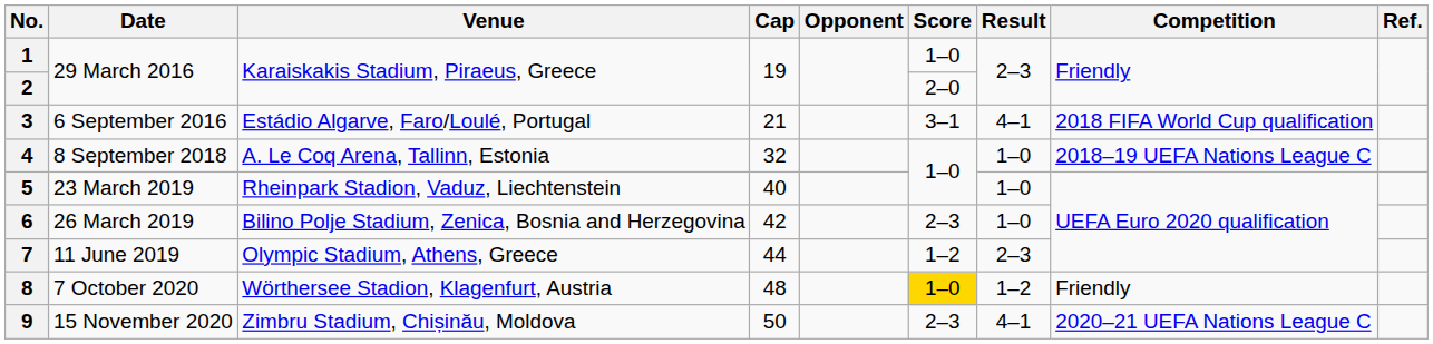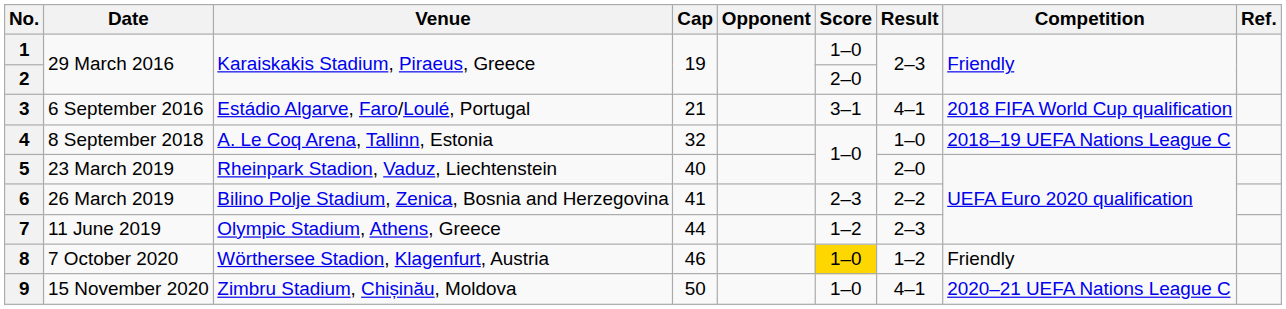 <table class="wikitable sortable plainrowheaders">
 <tr>
 <th scope=col>No.</th>
 <th scope=col data-sort-type=date>Date</th>
 <th scope=col>Venue</th>
 <th scope=col>Cap</th>
 <th scope=col>Opponent</th>
 <th scope=col>Score</th>
 <th scope=col>Result</th>
 <th scope=col>Competition</th>
 <th scope=col>Ref.</th>
 </tr>
 <tr>
 <th scope=row>1</th>
 <td rowspan=2>29 March 2016</td>
 <td rowspan=2><a href='#'>Karaiskakis Stadium</a>, <a href='#'>Piraeus</a>, Greece</td>
 <td rowspan=2 align=center>19</td>
 <td rowspan=2></td>
 <td align=center>1–0</td>
 <td rowspan=2 align=center>2–3</td>
 <td rowspan=2><a href='#'>Friendly</a></td>
 <td rowspan=2 align=center></td>
 </tr>
 <tr>
 <th scope=row>2</th>
 <td align=center>2–0</td>
 </tr>
 <tr>
 <th scope=row>3</th>
 <td>6 September 2016</td>
 <td><a href='#'>Estádio Algarve</a>, <a href='#'>Faro</a>/<a href='#'>Loulé</a>, Portugal</td>
 <td align=center>21</td>
 <td></td>
 <td align=center>3–1</td>
 <td align=center>4–1</td>
 <td><a href='#'>2018 FIFA World Cup qualification</a></td>
 <td align=center></td>
 </tr>
 <tr>
 <th scope=row>4</th>
 <td>8 September 2018</td>
 <td><a href='#'>A. Le Coq Arena</a>, <a href='#'>Tallinn</a>, Estonia</td>
 <td align=center>32</td>
 <td></td>
 <td rowspan=2 align=center>1–0</td>
 <td align=center>1–0</td>
 <td><a href='#'>2018–19 UEFA Nations League C</a></td>
 <td></td>
 </tr>
 <tr>
 <th scope=row>5</th>
 <td>23 March 2019</td>
 <td><a href='#'>Rheinpark Stadion</a>, <a href='#'>Vaduz</a>, Liechtenstein</td>
 <td align=center>40</td>
 <td></td>
-<td align=center>1–0</td>
+<td align=center>2–0</td>
 <td rowspan=3><a href='#'>UEFA Euro 2020 qualification</a></td>
 <td></td>
 </tr>
 <tr>
 <th scope=row>6</th>
 <td>26 March 2019</td>
 <td><a href='#'>Bilino Polje Stadium</a>, <a href='#'>Zenica</a>, Bosnia and Herzegovina</td>
-<td align=center>42</td>
+<td align=center>41</td>
 <td></td>
 <td align=center>2–3</td>
-<td align=center>1–0</td>
+<td align=center>2–2</td>
 <td align=center></td>
 </tr>
 <tr>
 <th scope=row>7</th>
 <td>11 June 2019</td>
 <td><a href='#'>Olympic Stadium</a>, <a href='#'>Athens</a>, Greece</td>
 <td align=center>44</td>
 <td></td>
 <td align=center>1–2</td>
 <td align=center>2–3</td>
 <td></td>
 </tr>
 <tr>
 <th scope=row>8</th>
 <td>7 October 2020</td>
 <td><a href='#'>Wörthersee Stadion</a>, <a href='#'>Klagenfurt</a>, Austria</td>
-<td align=center>48</td>
+<td align=center>46</td>
 <td></td>
 <td align=center style="background: gold;">1–0</td>
 <td align=center>1–2</td>
 <td>Friendly</td>
 <td></td>
 </tr>
 <tr>
 <th scope=row>9</th>
 <td>15 November 2020</td>
 <td><a href='#'>Zimbru Stadium</a>, <a href='#'>Chișinău</a>, Moldova</td>
 <td align=center>50</td>
 <td></td>
-<td align=center>2–3</td>
+<td align=center>1–0</td>
 <td align=center>4–1</td>
 <td><a href='#'>2020–21 UEFA Nations League C</a></td>
 <td></td>
 </tr>
 </table>
